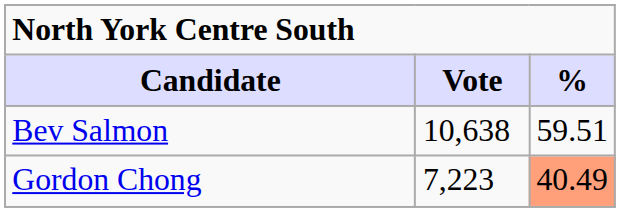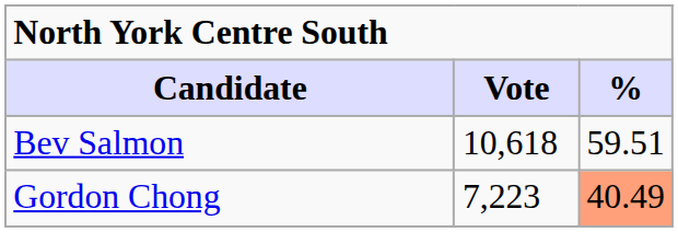 <table class="wikitable plainrowheaders">
 <tr>
 <td colspan="3"><strong>North York Centre South</strong></td>
 </tr>
 <tr>
 <th style="background:#ddf; width:200px;">Candidate</th>
 <th style="background:#ddf; width:50px;">Vote</th>
 <th style="background:#ddf; width:30px;">%</th>
 </tr>
 <tr>
 <td><a href='#'>Bev Salmon</a></td>
-<td>10,638</td>
+<td>10,618</td>
 <td>59.51</td>
 </tr>
 <tr>
 <td><a href='#'>Gordon Chong</a></td>
 <td>7,223</td>
 <td style="background: lightsalmon;">40.49</td>
 </tr>
 </table>
